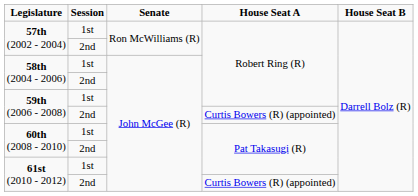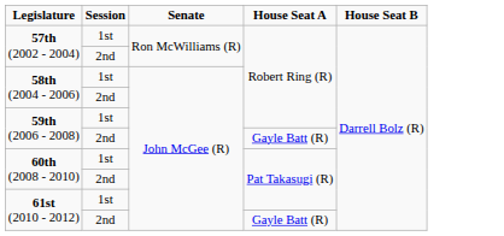 <table class="wikitable" style="text-align:center">
 <tr>
 <td><strong>Legislature</strong></td>
 <td><strong>Session</strong></td>
 <td><strong>Senate</strong></td>
 <td><strong>House Seat A</strong></td>
 <td><strong>House Seat B</strong></td>
 </tr>
 <tr>
 <td colspan="1" rowspan="2" style="text-align: center;"><strong>57th</strong> <br> (2002 - 2004)</td>
 <td>1st</td>
 <td rowspan="2" colspan="1" >Ron McWilliams (R)</td>
 <td rowspan="5" colspan="1" >Robert Ring (R)</td>
 <td rowspan="10" colspan="1" ><a href='#'>Darrell Bolz</a> (R)</td>
 </tr>
 <tr>
 <td>2nd</td>
 </tr>
 <tr>
 <td colspan="1" rowspan="2" style="text-align: center;"><strong>58th</strong> <br> (2004 - 2006)</td>
 <td>1st</td>
 <td rowspan="8" colspan="1" ><a href='#'>John McGee</a> (R)</td>
 </tr>
 <tr>
 <td>2nd</td>
 </tr>
 <tr>
 <td colspan="1" rowspan="2" style="text-align: center;"><strong>59th</strong> <br> (2006 - 2008)</td>
 <td>1st</td>
 </tr>
 <tr>
 <td>2nd</td>
-<td rowspan="1" colspan="1" ><a href='#'>Curtis Bowers</a> (R) (appointed)</td>
+<td rowspan="1" colspan="1" ><a href='#'>Gayle Batt</a> (R)</td>
 </tr>
 <tr>
 <td colspan="1" rowspan="2" style="text-align: center;"><strong>60th</strong> <br> (2008 - 2010)</td>
 <td>1st</td>
 <td rowspan="3" colspan="1" ><a href='#'>Pat Takasugi</a> (R)</td>
 </tr>
 <tr>
 <td>2nd</td>
 </tr>
 <tr>
 <td colspan="1" rowspan="2" style="text-align: center;"><strong>61st</strong> <br> (2010 - 2012)</td>
 <td>1st</td>
 </tr>
 <tr>
 <td>2nd</td>
-<td rowspan="1" colspan="1" ><a href='#'>Curtis Bowers</a> (R) (appointed)</td>
+<td rowspan="1" colspan="1" ><a href='#'>Gayle Batt</a> (R)</td>
 </tr>
 </table>
